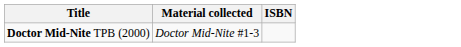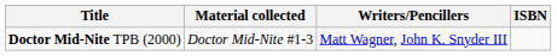 <table class="wikitable">
 <tr>
 <th>Title</th>
 <th>Material collected</th>
+<th>Writers/Pencillers</th>
 <th>ISBN</th>
 </tr>
 <tr>
 <td valign="top"><strong>Doctor Mid-Nite</strong> TPB (2000)</td>
 <td valign="top"><em>Doctor Mid-Nite</em> #1-3</td>
+<td valign="top"><a href='#'>Matt Wagner</a>, <a href='#'>John K. Snyder III</a></td>
 <td valign="top"></td>
 </tr>
 </table>
